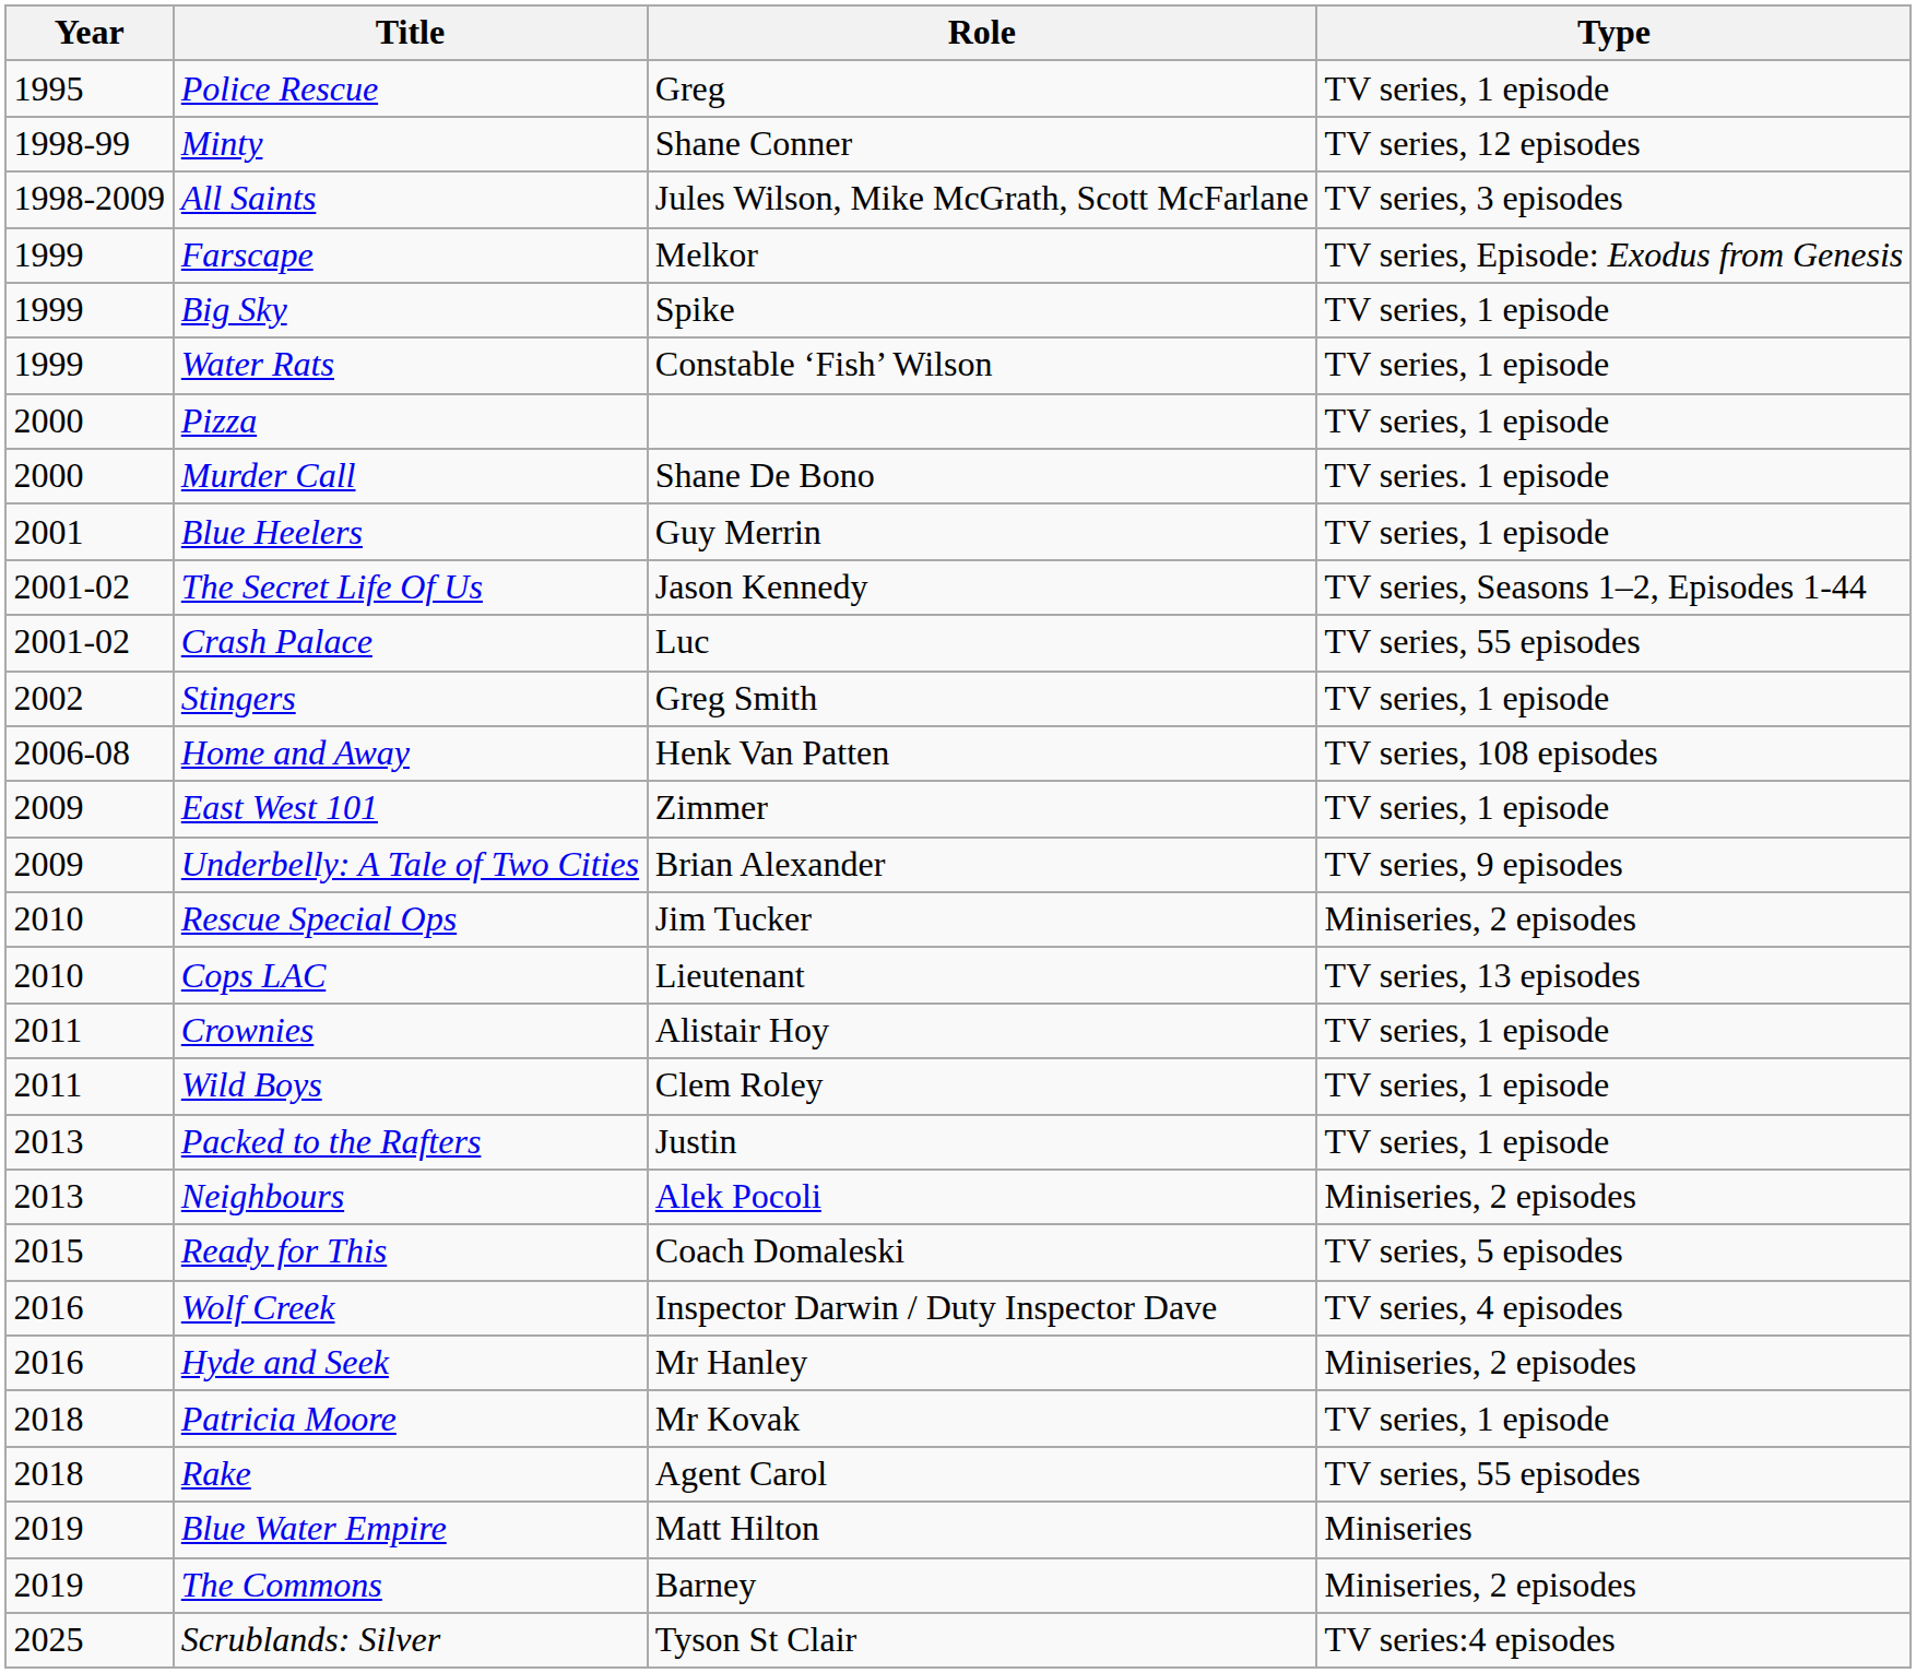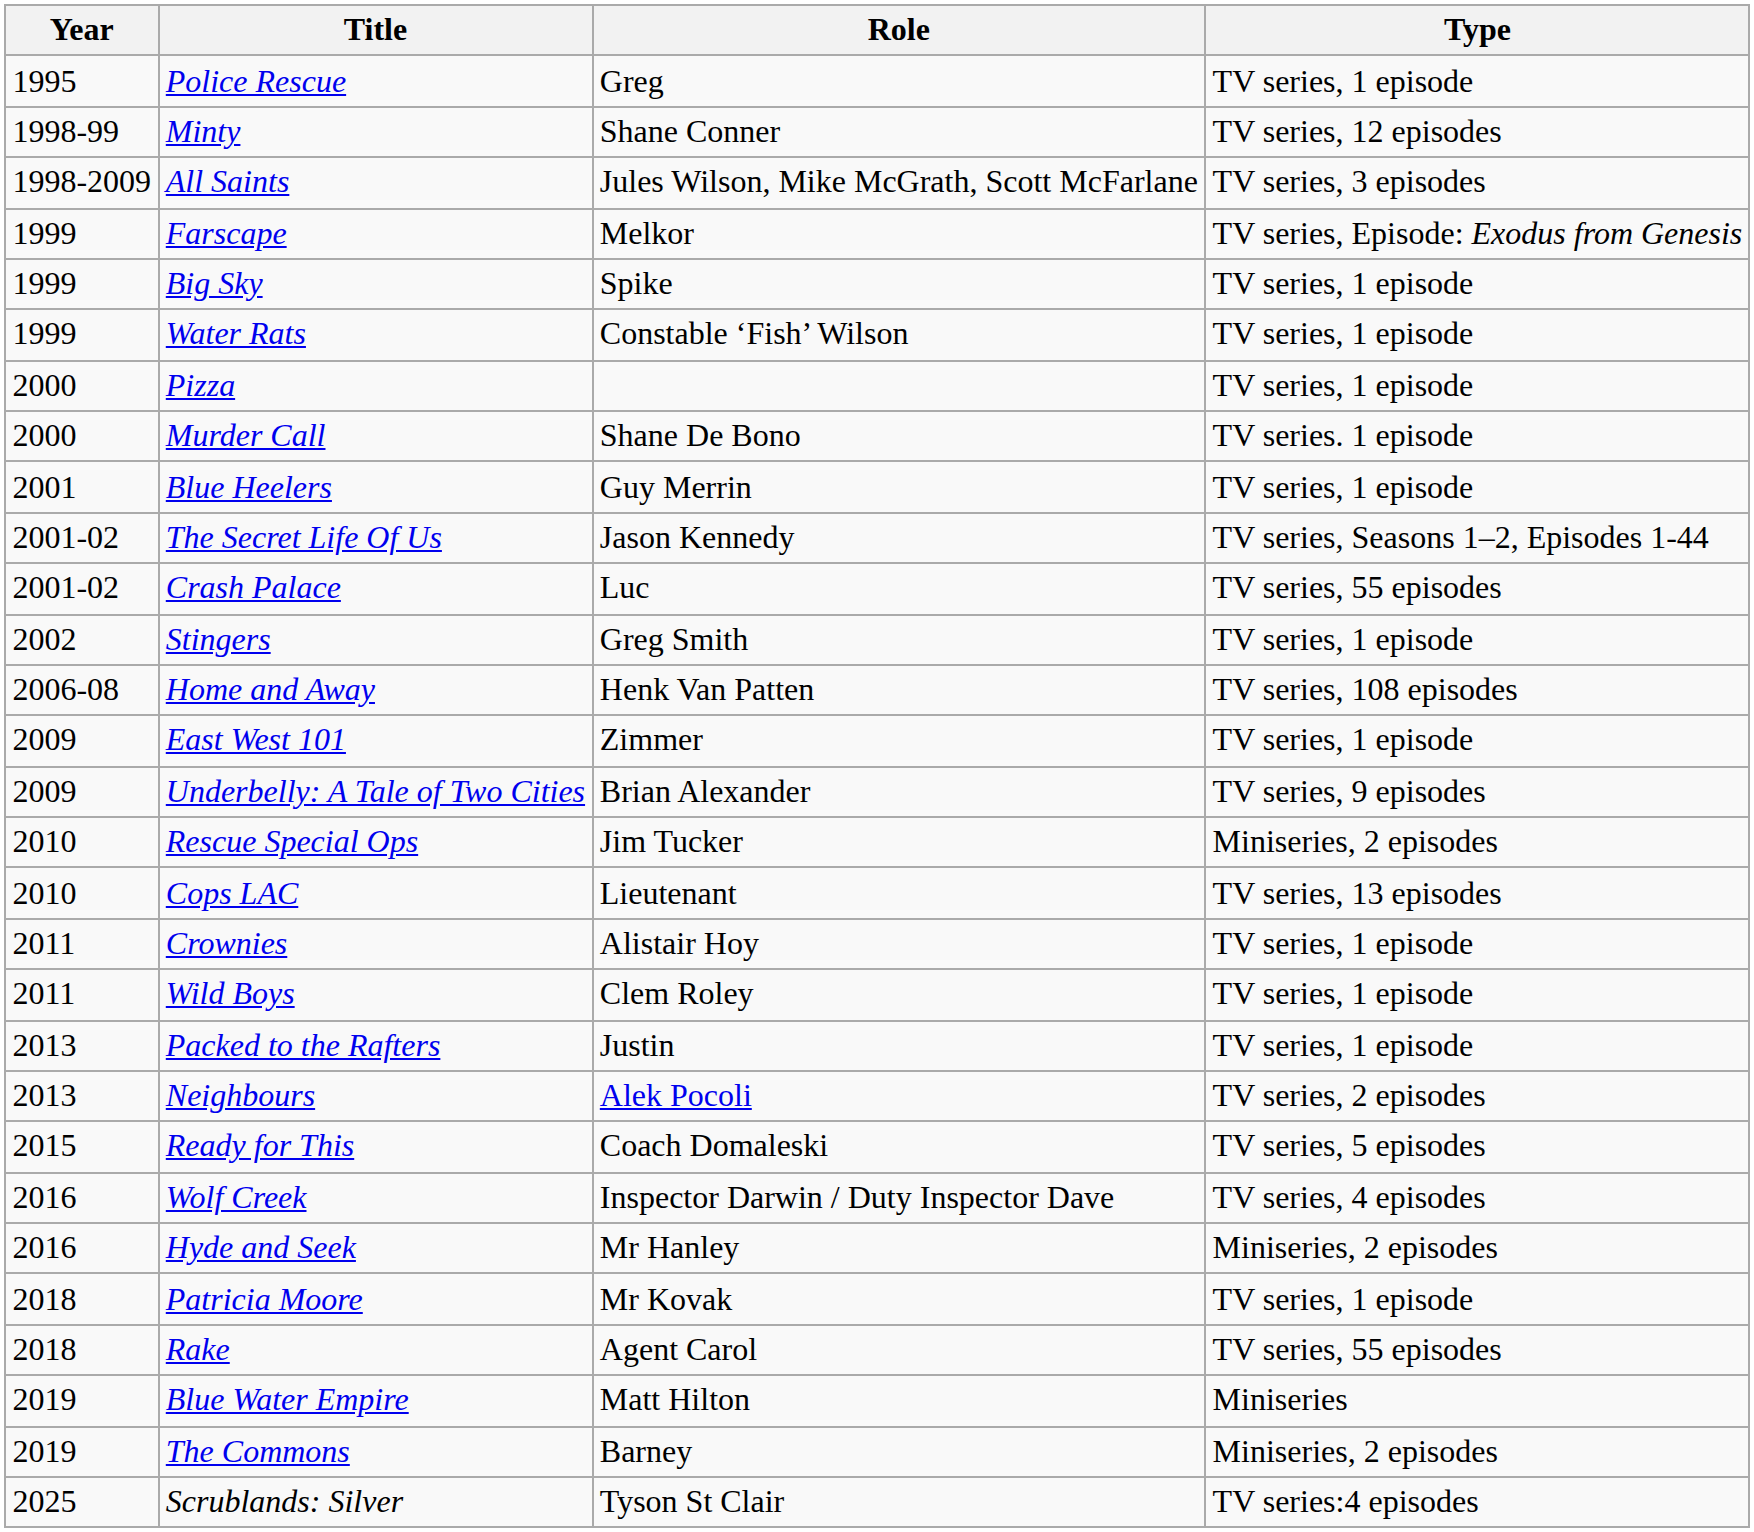 <table class="wikitable">
 <tr>
 <th>Year</th>
 <th>Title</th>
 <th>Role</th>
 <th>Type</th>
 </tr>
 <tr>
 <td>1995</td>
 <td><em><a href='#'>Police Rescue</a></em></td>
 <td>Greg</td>
 <td>TV series, 1 episode</td>
 </tr>
 <tr>
 <td>1998-99</td>
 <td><em><a href='#'>Minty</a></em></td>
 <td>Shane Conner</td>
 <td>TV series, 12 episodes</td>
 </tr>
 <tr>
 <td>1998-2009</td>
 <td><em><a href='#'>All Saints</a></em></td>
 <td>Jules Wilson, Mike McGrath, Scott McFarlane</td>
 <td>TV series, 3 episodes</td>
 </tr>
 <tr>
 <td>1999</td>
 <td><em><a href='#'>Farscape</a></em></td>
 <td>Melkor</td>
 <td>TV series, Episode: <em>Exodus from Genesis</em></td>
 </tr>
 <tr>
 <td>1999</td>
 <td><em><a href='#'>Big Sky</a></em></td>
 <td>Spike</td>
 <td>TV series, 1 episode</td>
 </tr>
 <tr>
 <td>1999</td>
 <td><em><a href='#'>Water Rats</a></em></td>
 <td>Constable ‘Fish’ Wilson</td>
 <td>TV series, 1 episode</td>
 </tr>
 <tr>
 <td>2000</td>
 <td><em><a href='#'>Pizza</a></em></td>
 <td></td>
 <td>TV series, 1 episode</td>
 </tr>
 <tr>
 <td>2000</td>
 <td><em><a href='#'>Murder Call</a></em></td>
 <td>Shane De Bono</td>
 <td>TV series. 1 episode</td>
 </tr>
 <tr>
 <td>2001</td>
 <td><em><a href='#'>Blue Heelers</a></em></td>
 <td>Guy Merrin</td>
 <td>TV series, 1 episode</td>
 </tr>
 <tr>
 <td>2001-02</td>
 <td><em><a href='#'>The Secret Life Of Us</a></em></td>
 <td>Jason Kennedy</td>
 <td>TV series, Seasons 1–2, Episodes 1-44</td>
 </tr>
 <tr>
 <td>2001-02</td>
 <td><em><a href='#'>Crash Palace</a></em></td>
 <td>Luc</td>
 <td>TV series, 55 episodes</td>
 </tr>
 <tr>
 <td>2002</td>
 <td><em><a href='#'>Stingers</a></em></td>
 <td>Greg  Smith</td>
 <td>TV series, 1 episode</td>
 </tr>
 <tr>
 <td>2006-08</td>
 <td><em><a href='#'>Home and Away</a></em></td>
 <td>Henk Van Patten</td>
 <td>TV series, 108 episodes</td>
 </tr>
 <tr>
 <td>2009</td>
 <td><em><a href='#'>East West 101</a></em></td>
 <td>Zimmer</td>
 <td>TV series, 1 episode</td>
 </tr>
 <tr>
 <td>2009</td>
 <td><em><a href='#'>Underbelly: A Tale of Two Cities</a></em></td>
 <td>Brian Alexander</td>
 <td>TV series, 9 episodes</td>
 </tr>
 <tr>
 <td>2010</td>
 <td><em><a href='#'>Rescue Special Ops</a></em></td>
 <td>Jim Tucker</td>
 <td>Miniseries, 2 episodes</td>
 </tr>
 <tr>
 <td>2010</td>
 <td><em><a href='#'>Cops LAC</a></em></td>
 <td>Lieutenant</td>
 <td>TV series, 13 episodes</td>
 </tr>
 <tr>
 <td>2011</td>
 <td><em><a href='#'>Crownies</a></em></td>
 <td>Alistair Hoy</td>
 <td>TV series, 1 episode</td>
 </tr>
 <tr>
 <td>2011</td>
 <td><em><a href='#'>Wild Boys</a></em></td>
 <td>Clem Roley</td>
 <td>TV series, 1 episode</td>
 </tr>
 <tr>
 <td>2013</td>
 <td><em><a href='#'>Packed to the Rafters</a></em></td>
 <td>Justin</td>
 <td>TV series, 1 episode</td>
 </tr>
 <tr>
 <td>2013</td>
 <td><em><a href='#'>Neighbours</a></em></td>
 <td><a href='#'>Alek Pocoli</a></td>
-<td>Miniseries, 2 episodes</td>
+<td>TV series, 2 episodes</td>
 </tr>
 <tr>
 <td>2015</td>
 <td><em><a href='#'>Ready for This</a></em></td>
 <td>Coach Domaleski</td>
 <td>TV series, 5 episodes</td>
 </tr>
 <tr>
 <td>2016</td>
 <td><em><a href='#'>Wolf Creek</a></em></td>
 <td>Inspector Darwin / Duty Inspector Dave</td>
 <td>TV series, 4 episodes</td>
 </tr>
 <tr>
 <td>2016</td>
 <td><em><a href='#'>Hyde and Seek</a></em></td>
 <td>Mr Hanley</td>
 <td>Miniseries, 2 episodes</td>
 </tr>
 <tr>
 <td>2018</td>
 <td><em><a href='#'>Patricia Moore</a></em></td>
 <td>Mr Kovak</td>
 <td>TV series, 1 episode</td>
 </tr>
 <tr>
 <td>2018</td>
 <td><em><a href='#'>Rake</a></em></td>
 <td>Agent Carol</td>
 <td>TV series, 55 episodes</td>
 </tr>
 <tr>
 <td>2019</td>
 <td><em><a href='#'>Blue Water Empire</a></em></td>
 <td>Matt Hilton</td>
 <td>Miniseries</td>
 </tr>
 <tr>
 <td>2019</td>
 <td><em><a href='#'>The Commons</a></em></td>
 <td>Barney</td>
 <td>Miniseries, 2 episodes</td>
 </tr>
 <tr>
 <td>2025</td>
 <td><em>Scrublands: Silver</em></td>
 <td>Tyson St Clair</td>
 <td>TV series:4 episodes</td>
 </tr>
 </table>
